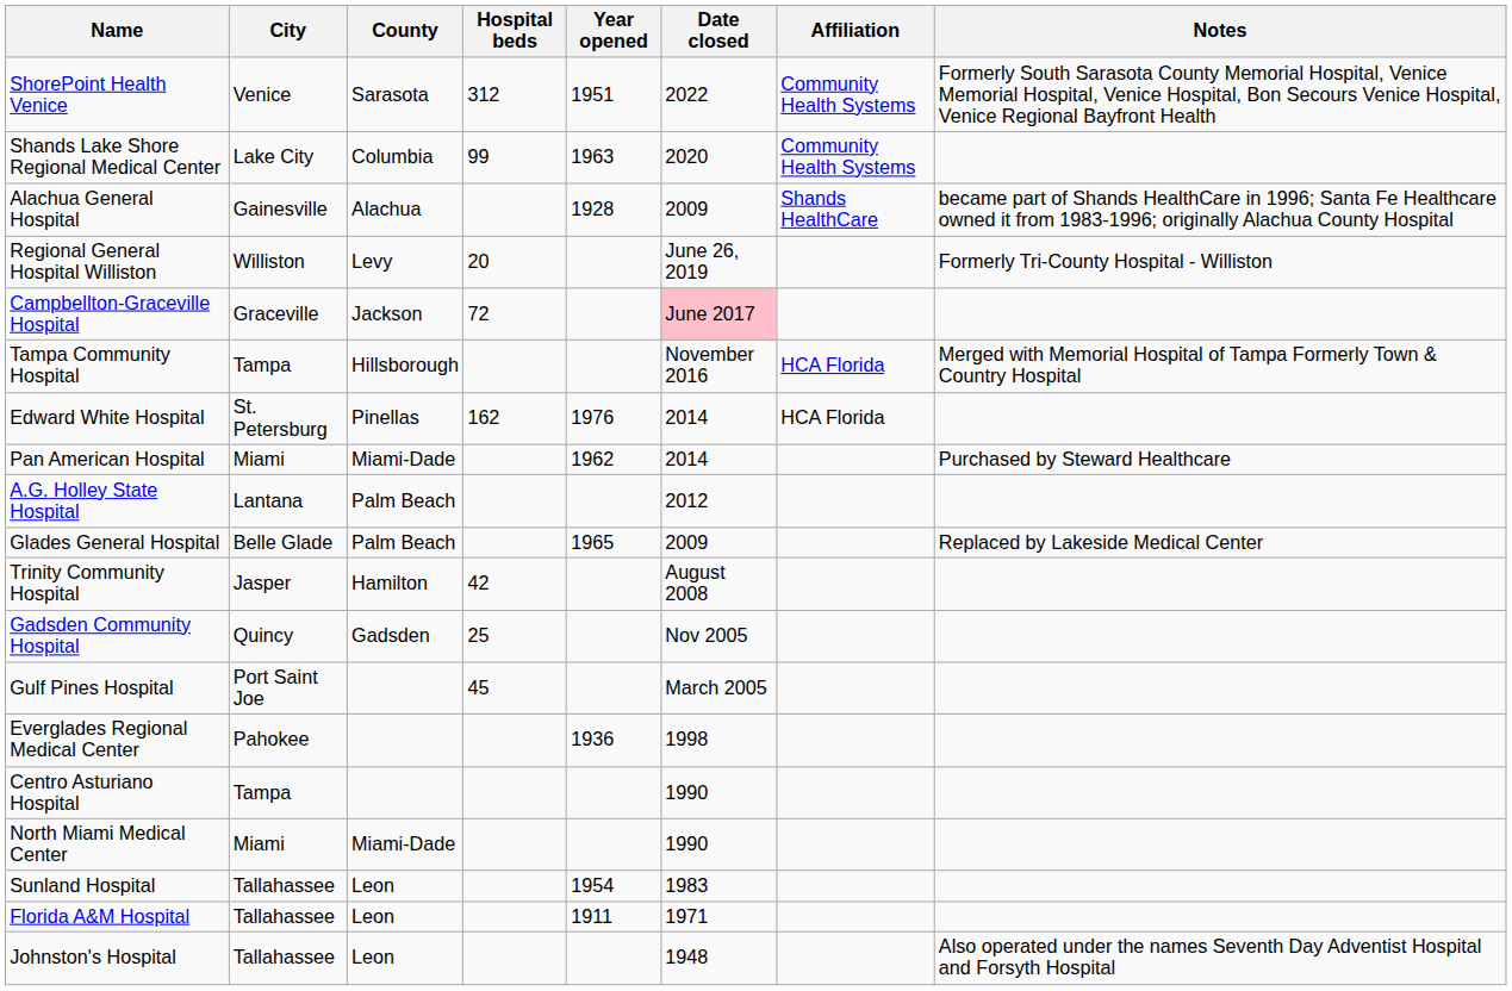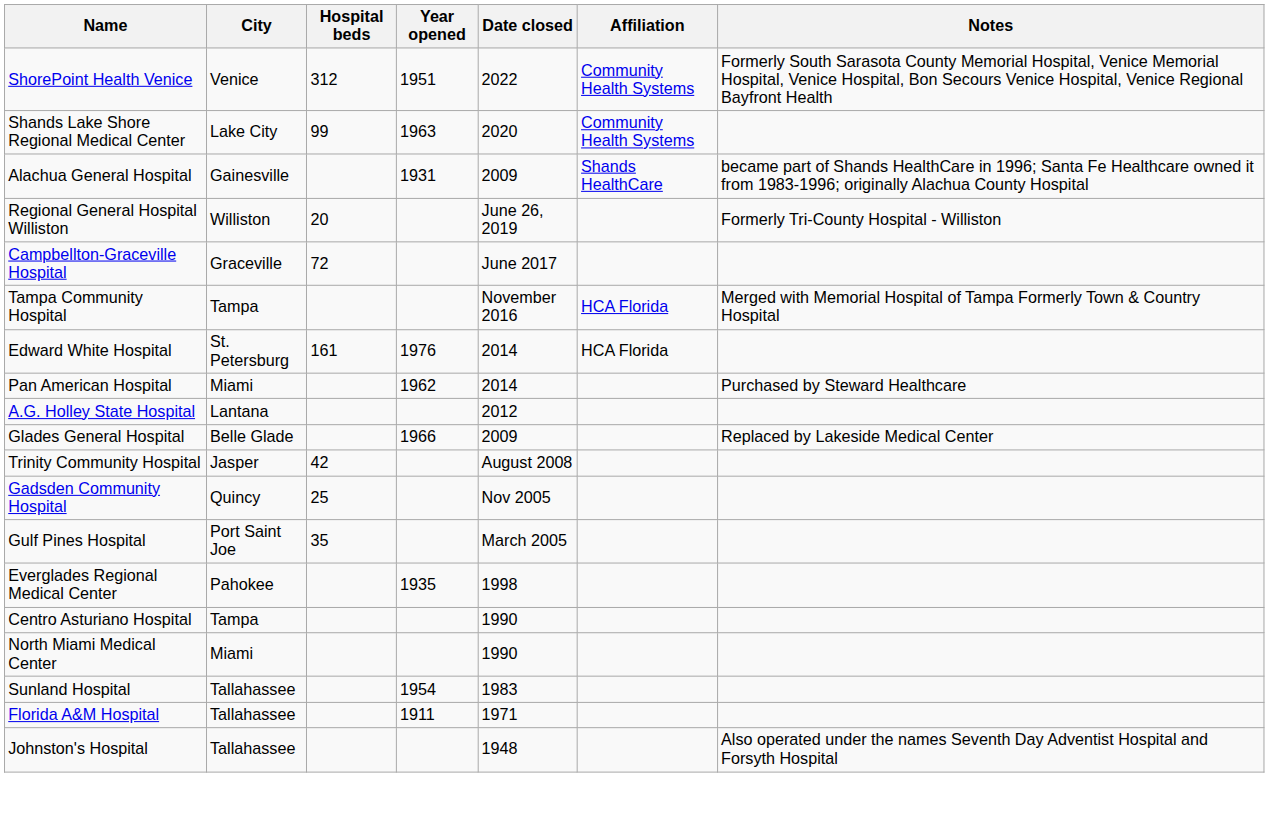 <table class="wikitable sortable">
 <tr>
 <th scope="col">Name</th>
 <th scope="col">City</th>
-<th scope="col">County</th>
 <th scope="col">Hospital beds</th>
 <th scope="col">Year opened</th>
 <th scope="col">Date closed</th>
 <th scope="col">Affiliation</th>
 <th class="unsortable" scope="col">Notes</th>
 </tr>
 <tr>
 <td><a href='#'>ShorePoint Health Venice</a></td>
 <td>Venice</td>
-<td>Sarasota</td>
 <td>312</td>
 <td>1951</td>
 <td>2022</td>
 <td><a href='#'>Community Health Systems</a></td>
 <td>Formerly South Sarasota County Memorial Hospital, Venice Memorial Hospital, Venice Hospital, Bon Secours Venice Hospital, Venice Regional Bayfront Health</td>
 </tr>
 <tr>
 <td>Shands Lake Shore Regional Medical Center</td>
 <td>Lake City</td>
-<td>Columbia</td>
 <td>99</td>
 <td>1963</td>
 <td>2020</td>
 <td><a href='#'>Community Health Systems</a></td>
 <td></td>
 </tr>
 <tr>
 <td>Alachua General Hospital</td>
 <td>Gainesville</td>
-<td>Alachua</td>
 <td></td>
-<td>1928</td>
+<td>1931</td>
 <td>2009</td>
 <td><a href='#'>Shands HealthCare</a></td>
 <td>became part of Shands HealthCare in 1996; Santa Fe Healthcare owned it from 1983-1996; originally Alachua County Hospital</td>
 </tr>
 <tr>
 <td>Regional General Hospital Williston</td>
 <td>Williston</td>
-<td>Levy</td>
 <td>20</td>
 <td></td>
 <td>June 26, 2019</td>
 <td></td>
 <td>Formerly Tri-County Hospital - Williston</td>
 </tr>
 <tr>
 <td><a href='#'>Campbellton-Graceville Hospital</a></td>
 <td>Graceville</td>
-<td>Jackson</td>
 <td>72</td>
 <td></td>
-<td style="background: pink;">June 2017</td>
+<td>June 2017</td>
 <td></td>
 <td></td>
 </tr>
 <tr>
 <td>Tampa Community Hospital</td>
 <td>Tampa</td>
-<td>Hillsborough</td>
 <td></td>
 <td></td>
 <td>November 2016</td>
 <td><a href='#'>HCA Florida</a></td>
 <td>Merged with Memorial Hospital of Tampa Formerly Town & Country Hospital</td>
 </tr>
 <tr>
 <td>Edward White Hospital</td>
 <td>St. Petersburg</td>
-<td>Pinellas</td>
-<td>162</td>
+<td>161</td>
 <td>1976</td>
 <td>2014</td>
 <td>HCA Florida</td>
 <td></td>
 </tr>
 <tr>
 <td>Pan American Hospital</td>
 <td>Miami</td>
-<td>Miami-Dade</td>
 <td></td>
 <td>1962</td>
 <td>2014</td>
 <td></td>
 <td>Purchased by Steward Healthcare</td>
 </tr>
 <tr>
 <td><a href='#'>A.G. Holley State Hospital</a></td>
 <td>Lantana</td>
-<td>Palm Beach</td>
 <td></td>
 <td></td>
 <td>2012</td>
 <td></td>
 <td></td>
 </tr>
 <tr>
 <td>Glades General Hospital</td>
 <td>Belle Glade</td>
-<td>Palm Beach</td>
 <td></td>
-<td>1965</td>
+<td>1966</td>
 <td>2009</td>
 <td></td>
 <td>Replaced by Lakeside Medical Center</td>
 </tr>
 <tr>
 <td>Trinity Community Hospital</td>
 <td>Jasper</td>
-<td>Hamilton</td>
 <td>42</td>
 <td></td>
 <td>August 2008</td>
 <td></td>
 <td></td>
 </tr>
 <tr>
 <td><a href='#'>Gadsden Community Hospital</a></td>
 <td>Quincy</td>
-<td>Gadsden</td>
 <td>25</td>
 <td></td>
 <td>Nov 2005</td>
 <td></td>
 <td></td>
 </tr>
 <tr>
 <td>Gulf Pines Hospital</td>
 <td>Port Saint Joe</td>
-<td></td>
-<td>45</td>
+<td>35</td>
 <td></td>
 <td>March 2005</td>
 <td></td>
 <td></td>
 </tr>
 <tr>
 <td>Everglades Regional Medical Center</td>
 <td>Pahokee</td>
 <td></td>
-<td></td>
-<td>1936</td>
+<td>1935</td>
 <td>1998</td>
 <td></td>
 <td></td>
 </tr>
 <tr>
 <td>Centro Asturiano Hospital</td>
 <td>Tampa</td>
 <td></td>
 <td></td>
-<td></td>
 <td>1990</td>
 <td></td>
 <td></td>
 </tr>
 <tr>
 <td>North Miami Medical Center</td>
 <td>Miami</td>
-<td>Miami-Dade</td>
 <td></td>
 <td></td>
 <td>1990</td>
 <td></td>
 <td></td>
 </tr>
 <tr>
 <td>Sunland Hospital</td>
 <td>Tallahassee</td>
-<td>Leon</td>
 <td></td>
 <td>1954</td>
 <td>1983</td>
 <td></td>
 <td></td>
 </tr>
 <tr>
 <td><a href='#'>Florida A&M Hospital</a></td>
 <td>Tallahassee</td>
-<td>Leon</td>
 <td></td>
 <td>1911</td>
 <td>1971</td>
 <td></td>
 <td></td>
 </tr>
 <tr>
 <td>Johnston's Hospital</td>
 <td>Tallahassee</td>
-<td>Leon</td>
 <td></td>
 <td></td>
 <td>1948</td>
 <td></td>
 <td>Also operated under the names Seventh Day Adventist Hospital and Forsyth Hospital</td>
 </tr>
 </table>
